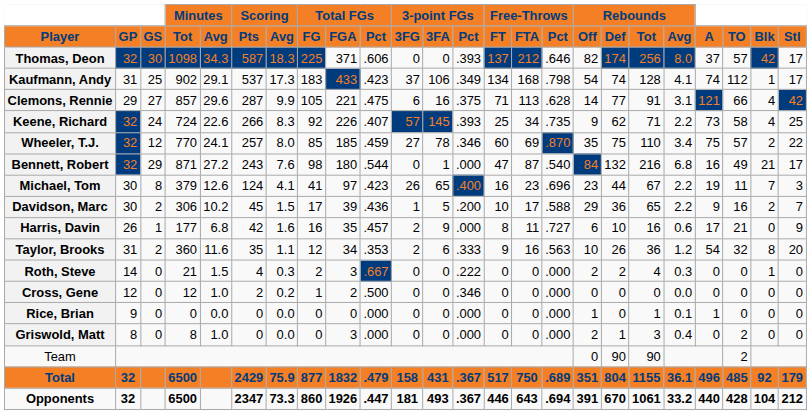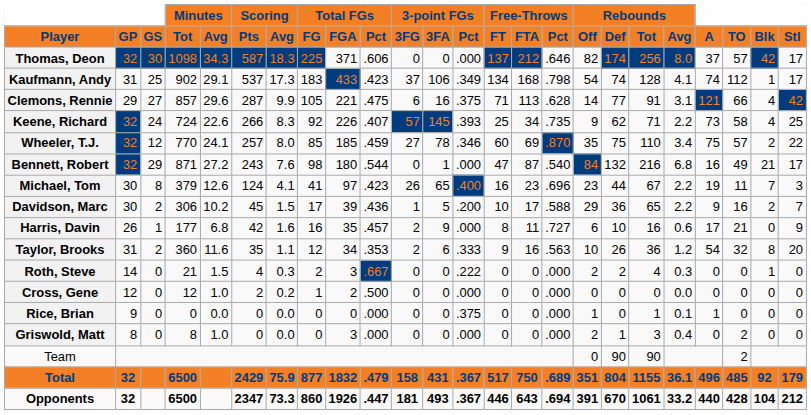 <table class="wikitable sortable" border="1" style="font-size: 80%;">
 <tr>
 <th colspan="3" style="border-top-style:hidden; border-left-style:hidden; background: white;"></th>
 <th colspan="2" style="background:#F47F24; color:#003C7D;">Minutes</th>
 <th colspan="2" style="background:#F47F24; color:#003C7D;">Scoring</th>
 <th colspan="3" style="background:#F47F24; color:#003C7D;">Total FGs</th>
 <th colspan="3" style="background:#F47F24; color:#003C7D;">3-point FGs</th>
 <th colspan="3" style="background:#F47F24; color:#003C7D;">Free-Throws</th>
 <th colspan="4" style="background:#F47F24; color:#003C7D;">Rebounds</th>
 <th colspan="4" style="border-top-style:hidden; border-right-style:hidden; background: white;"></th>
 </tr>
 <tr>
 <th scope="col" style="background:#F47F24; color:#003C7D;">Player</th>
 <th scope="col" style="background:#F47F24; color:#003C7D;">GP</th>
 <th scope="col" style="background:#F47F24; color:#003C7D;">GS</th>
 <th scope="col" style="background:#F47F24; color:#003C7D;">Tot</th>
 <th scope="col" style="background:#F47F24; color:#003C7D;">Avg</th>
 <th scope="col" style="background:#F47F24; color:#003C7D;">Pts</th>
 <th scope="col" style="background:#F47F24; color:#003C7D;">Avg</th>
 <th scope="col" style="background:#F47F24; color:#003C7D;">FG</th>
 <th scope="col" style="background:#F47F24; color:#003C7D;">FGA</th>
 <th scope="col" style="background:#F47F24; color:#003C7D;">Pct</th>
 <th scope="col" style="background:#F47F24; color:#003C7D;">3FG</th>
 <th scope="col" style="background:#F47F24; color:#003C7D;">3FA</th>
 <th scope="col" style="background:#F47F24; color:#003C7D;">Pct</th>
 <th scope="col" style="background:#F47F24; color:#003C7D;">FT</th>
 <th scope="col" style="background:#F47F24; color:#003C7D;">FTA</th>
 <th scope="col" style="background:#F47F24; color:#003C7D;">Pct</th>
 <th scope="col" style="background:#F47F24; color:#003C7D;">Off</th>
 <th scope="col" style="background:#F47F24; color:#003C7D;">Def</th>
 <th scope="col" style="background:#F47F24; color:#003C7D;">Tot</th>
 <th scope="col" style="background:#F47F24; color:#003C7D;">Avg</th>
 <th scope="col" style="background:#F47F24; color:#003C7D;">A</th>
 <th scope="col" style="background:#F47F24; color:#003C7D;">TO</th>
 <th scope="col" style="background:#F47F24; color:#003C7D;">Blk</th>
 <th scope="col" style="background:#F47F24; color:#003C7D;">Stl</th>
 </tr>
 <tr>
 <th style=white-space:nowrap>Thomas, Deon</th>
 <td align="right" style="background:#003C7D; color:#F47F24;">32</td>
 <td align="right" style="background:#003C7D; color:#F47F24;">30</td>
 <td align="right" style="background:#003C7D; color:#F47F24;">1098</td>
 <td align="right" style="background:#003C7D; color:#F47F24;">34.3</td>
 <td align="right" style="background:#003C7D; color:#F47F24;">587</td>
 <td align="right" style="background:#003C7D; color:#F47F24;">18.3</td>
 <td align="right" style="background:#003C7D; color:#F47F24;">225</td>
 <td align="right">371</td>
 <td align="right">.606</td>
 <td align="right">0</td>
 <td align="right">0</td>
-<td align="right">.393</td>
+<td align="right">.000</td>
 <td align="right" style="background:#003C7D; color:#F47F24;">137</td>
 <td align="right" style="background:#003C7D; color:#F47F24;">212</td>
 <td align="right">.646</td>
 <td align="right">82</td>
 <td align="right" style="background:#003C7D; color:#F47F24;">174</td>
 <td align="right" style="background:#003C7D; color:#F47F24;">256</td>
 <td align="right" style="background:#003C7D; color:#F47F24;">8.0</td>
 <td align="right">37</td>
 <td align="right">57</td>
 <td align="right" style="background:#003C7D; color:#F47F24;">42</td>
 <td align="right">17</td>
 </tr>
 <tr>
 <th style=white-space:nowrap>Kaufmann, Andy</th>
 <td align="right">31</td>
 <td align="right">25</td>
 <td align="right">902</td>
 <td align="right">29.1</td>
 <td align="right">537</td>
 <td align="right">17.3</td>
 <td align="right">183</td>
 <td align="right" style="background:#003C7D; color:#F47F24;">433</td>
 <td align="right">.423</td>
 <td align="right">37</td>
 <td align="right">106</td>
 <td align="right">.349</td>
 <td align="right">134</td>
 <td align="right">168</td>
 <td align="right">.798</td>
 <td align="right">54</td>
 <td align="right">74</td>
 <td align="right">128</td>
 <td align="right">4.1</td>
 <td align="right">74</td>
 <td align="right">112</td>
 <td align="right">1</td>
 <td align="right">17</td>
 </tr>
 <tr>
 <th style=white-space:nowrap>Clemons, Rennie</th>
 <td align="right">29</td>
 <td align="right">27</td>
 <td align="right">857</td>
 <td align="right">29.6</td>
 <td align="right">287</td>
 <td align="right">9.9</td>
 <td align="right">105</td>
 <td align="right">221</td>
 <td align="right">.475</td>
 <td align="right">6</td>
 <td align="right">16</td>
 <td align="right">.375</td>
 <td align="right">71</td>
 <td align="right">113</td>
 <td align="right">.628</td>
 <td align="right">14</td>
 <td align="right">77</td>
 <td align="right">91</td>
 <td align="right">3.1</td>
 <td align="right" style="background:#003C7D; color:#F47F24;">121</td>
 <td align="right">66</td>
 <td align="right">4</td>
 <td align="right" style="background:#003C7D; color:#F47F24;">42</td>
 </tr>
 <tr>
 <th style=white-space:nowrap>Keene, Richard</th>
 <td align="right" style="background:#003C7D; color:#F47F24;">32</td>
 <td align="right">24</td>
 <td align="right">724</td>
 <td align="right">22.6</td>
 <td align="right">266</td>
 <td align="right">8.3</td>
 <td align="right">92</td>
 <td align="right">226</td>
 <td align="right">.407</td>
 <td align="right" style="background:#003C7D; color:#F47F24;">57</td>
 <td align="right" style="background:#003C7D; color:#F47F24;">145</td>
 <td align="right">.393</td>
 <td align="right">25</td>
 <td align="right">34</td>
 <td align="right">.735</td>
 <td align="right">9</td>
 <td align="right">62</td>
 <td align="right">71</td>
 <td align="right">2.2</td>
 <td align="right">73</td>
 <td align="right">58</td>
 <td align="right">4</td>
 <td align="right">25</td>
 </tr>
 <tr>
 <th style=white-space:nowrap>Wheeler, T.J.</th>
 <td align="right" style="background:#003C7D; color:#F47F24;">32</td>
 <td align="right">12</td>
 <td align="right">770</td>
 <td align="right">24.1</td>
 <td align="right">257</td>
 <td align="right">8.0</td>
 <td align="right">85</td>
 <td align="right">185</td>
 <td align="right">.459</td>
 <td align="right">27</td>
 <td align="right">78</td>
 <td align="right">.346</td>
 <td align="right">60</td>
 <td align="right">69</td>
 <td align="right" style="background:#003C7D; color:#F47F24;">.870</td>
 <td align="right">35</td>
 <td align="right">75</td>
 <td align="right">110</td>
 <td align="right">3.4</td>
 <td align="right">75</td>
 <td align="right">57</td>
 <td align="right">2</td>
 <td align="right">22</td>
 </tr>
 <tr>
 <th style=white-space:nowrap>Bennett, Robert</th>
 <td align="right" style="background:#003C7D; color:#F47F24;">32</td>
 <td align="right">29</td>
 <td align="right">871</td>
 <td align="right">27.2</td>
 <td align="right">243</td>
 <td align="right">7.6</td>
 <td align="right">98</td>
 <td align="right">180</td>
 <td align="right">.544</td>
 <td align="right">0</td>
 <td align="right">1</td>
 <td align="right">.000</td>
 <td align="right">47</td>
 <td align="right">87</td>
 <td align="right">.540</td>
 <td align="right" style="background:#003C7D; color:#F47F24;">84</td>
 <td align="right">132</td>
 <td align="right">216</td>
 <td align="right">6.8</td>
 <td align="right">16</td>
 <td align="right">49</td>
 <td align="right">21</td>
 <td align="right">17</td>
 </tr>
 <tr>
 <th style=white-space:nowrap>Michael, Tom</th>
 <td align="right">30</td>
 <td align="right">8</td>
 <td align="right">379</td>
 <td align="right">12.6</td>
 <td align="right">124</td>
 <td align="right">4.1</td>
 <td align="right">41</td>
 <td align="right">97</td>
 <td align="right">.423</td>
 <td align="right">26</td>
 <td align="right">65</td>
 <td align="right" style="background:#003C7D; color:#F47F24;">.400</td>
 <td align="right">16</td>
 <td align="right">23</td>
 <td align="right">.696</td>
 <td align="right">23</td>
 <td align="right">44</td>
 <td align="right">67</td>
 <td align="right">2.2</td>
 <td align="right">19</td>
 <td align="right">11</td>
 <td align="right">7</td>
 <td align="right">3</td>
 </tr>
 <tr>
 <th style=white-space:nowrap>Davidson, Marc</th>
 <td align="right">30</td>
 <td align="right">2</td>
 <td align="right">306</td>
 <td align="right">10.2</td>
 <td align="right">45</td>
 <td align="right">1.5</td>
 <td align="right">17</td>
 <td align="right">39</td>
 <td align="right">.436</td>
 <td align="right">1</td>
 <td align="right">5</td>
 <td align="right">.200</td>
 <td align="right">10</td>
 <td align="right">17</td>
 <td align="right">.588</td>
 <td align="right">29</td>
 <td align="right">36</td>
 <td align="right">65</td>
 <td align="right">2.2</td>
 <td align="right">9</td>
 <td align="right">16</td>
 <td align="right">2</td>
 <td align="right">7</td>
 </tr>
 <tr>
 <th style=white-space:nowrap>Harris, Davin</th>
 <td align="right">26</td>
 <td align="right">1</td>
 <td align="right">177</td>
 <td align="right">6.8</td>
 <td align="right">42</td>
 <td align="right">1.6</td>
 <td align="right">16</td>
 <td align="right">35</td>
 <td align="right">.457</td>
 <td align="right">2</td>
 <td align="right">9</td>
 <td align="right">.000</td>
 <td align="right">8</td>
 <td align="right">11</td>
 <td align="right">.727</td>
 <td align="right">6</td>
 <td align="right">10</td>
 <td align="right">16</td>
 <td align="right">0.6</td>
 <td align="right">17</td>
 <td align="right">21</td>
 <td align="right">0</td>
 <td align="right">9</td>
 </tr>
 <tr>
 <th style=white-space:nowrap>Taylor, Brooks</th>
 <td align="right">31</td>
 <td align="right">2</td>
 <td align="right">360</td>
 <td align="right">11.6</td>
 <td align="right">35</td>
 <td align="right">1.1</td>
 <td align="right">12</td>
 <td align="right">34</td>
 <td align="right">.353</td>
 <td align="right">2</td>
 <td align="right">6</td>
 <td align="right">.333</td>
 <td align="right">9</td>
 <td align="right">16</td>
 <td align="right">.563</td>
 <td align="right">10</td>
 <td align="right">26</td>
 <td align="right">36</td>
 <td align="right">1.2</td>
 <td align="right">54</td>
 <td align="right">32</td>
 <td align="right">8</td>
 <td align="right">20</td>
 </tr>
 <tr>
 <th style=white-space:nowrap>Roth, Steve</th>
 <td align="right">14</td>
 <td align="right">0</td>
 <td align="right">21</td>
 <td align="right">1.5</td>
 <td align="right">4</td>
 <td align="right">0.3</td>
 <td align="right">2</td>
 <td align="right">3</td>
 <td align="right" style="background:#003C7D; color:#F47F24;">.667</td>
 <td align="right">0</td>
 <td align="right">0</td>
 <td align="right">.222</td>
 <td align="right">0</td>
 <td align="right">0</td>
 <td align="right">.000</td>
 <td align="right">2</td>
 <td align="right">2</td>
 <td align="right">4</td>
 <td align="right">0.3</td>
 <td align="right">0</td>
 <td align="right">0</td>
 <td align="right">1</td>
 <td align="right">0</td>
 </tr>
 <tr>
 <th style=white-space:nowrap>Cross, Gene</th>
 <td align="right">12</td>
 <td align="right">0</td>
 <td align="right">12</td>
 <td align="right">1.0</td>
 <td align="right">2</td>
 <td align="right">0.2</td>
 <td align="right">1</td>
 <td align="right">2</td>
 <td align="right">.500</td>
 <td align="right">0</td>
 <td align="right">0</td>
-<td align="right">.346</td>
+<td align="right">.000</td>
 <td align="right">0</td>
 <td align="right">0</td>
 <td align="right">.000</td>
 <td align="right">0</td>
 <td align="right">0</td>
 <td align="right">0</td>
 <td align="right">0.0</td>
 <td align="right">0</td>
 <td align="right">0</td>
 <td align="right">0</td>
 <td align="right">0</td>
 </tr>
 <tr>
 <th style=white-space:nowrap>Rice, Brian</th>
 <td align="right">9</td>
 <td align="right">0</td>
 <td align="right">0</td>
 <td align="right">0.0</td>
 <td align="right">0</td>
 <td align="right">0.0</td>
 <td align="right">0</td>
 <td align="right">0</td>
 <td align="right">.000</td>
 <td align="right">0</td>
 <td align="right">0</td>
-<td align="right">.000</td>
+<td align="right">.375</td>
 <td align="right">0</td>
 <td align="right">0</td>
 <td align="right">.000</td>
 <td align="right">1</td>
 <td align="right">0</td>
 <td align="right">1</td>
 <td align="right">0.1</td>
 <td align="right">1</td>
 <td align="right">0</td>
 <td align="right">0</td>
 <td align="right">0</td>
 </tr>
 <tr>
 <th style=white-space:nowrap>Griswold, Matt</th>
 <td align="right">8</td>
 <td align="right">0</td>
 <td align="right">8</td>
 <td align="right">1.0</td>
 <td align="right">0</td>
 <td align="right">0.0</td>
 <td align="right">0</td>
 <td align="right">3</td>
 <td align="right">.000</td>
 <td align="right">0</td>
 <td align="right">0</td>
 <td align="right">.000</td>
 <td align="right">0</td>
 <td align="right">0</td>
 <td align="right">.000</td>
 <td align="right">2</td>
 <td align="right">1</td>
 <td align="right">3</td>
 <td align="right">0.4</td>
 <td align="right">0</td>
 <td align="right">2</td>
 <td align="right">0</td>
 <td align="right">0</td>
 </tr>
 <tr class="sortbottom">
 <td align="center">Team</td>
 <td align="right" style="border-right-style:hidden"></td>
 <td align="right" style="border-right-style:hidden"></td>
 <td align="right" style="border-right-style:hidden"></td>
 <td align="right" style="border-right-style:hidden"></td>
 <td align="right" style="border-right-style:hidden"></td>
 <td align="right" style="border-right-style:hidden"></td>
 <td align="right" style="border-right-style:hidden"></td>
 <td align="right" style="border-right-style:hidden"></td>
 <td align="right" style="border-right-style:hidden"></td>
 <td align="right" style="border-right-style:hidden"></td>
 <td align="right" style="border-right-style:hidden"></td>
 <td align="right" style="border-right-style:hidden"></td>
 <td align="right" style="border-right-style:hidden"></td>
 <td align="right" style="border-right-style:hidden"></td>
 <td align="right"></td>
 <td align="right">0</td>
 <td align="right">90</td>
 <td align="right">90</td>
 <td align="right" style="border-right-style:hidden"></td>
 <td align="right"></td>
 <td align="right">2</td>
 <td align="right" style="border-right-style:hidden"></td>
 <td align="right"></td>
 </tr>
 <tr class="sortbottom">
 <td align="center" style="background:#F47F24; color:#003C7D;"><strong>	Total	</strong></td>
 <td align="center" style="background:#F47F24; color:#003C7D;"><strong>	32	</strong></td>
 <td align="center" style="background:#F47F24; color:#003C7D;"><strong>		</strong></td>
 <td align="center" style="background:#F47F24; color:#003C7D;"><strong>	6500	</strong></td>
 <td align="center" style="background:#F47F24; color:#003C7D;"><strong>		</strong></td>
 <td align="center" style="background:#F47F24; color:#003C7D;"><strong>	2429	</strong></td>
 <td align="center" style="background:#F47F24; color:#003C7D;"><strong>	75.9	</strong></td>
 <td align="center" style="background:#F47F24; color:#003C7D;"><strong>	877	</strong></td>
 <td align="center" style="background:#F47F24; color:#003C7D;"><strong>	1832	</strong></td>
 <td align="center" style="background:#F47F24; color:#003C7D;"><strong>	.479	</strong></td>
 <td align="center" style="background:#F47F24; color:#003C7D;"><strong>	158	</strong></td>
 <td align="center" style="background:#F47F24; color:#003C7D;"><strong>	431	</strong></td>
 <td align="center" style="background:#F47F24; color:#003C7D;"><strong>	.367	</strong></td>
 <td align="center" style="background:#F47F24; color:#003C7D;"><strong>	517	</strong></td>
 <td align="center" style="background:#F47F24; color:#003C7D;"><strong>	750	</strong></td>
 <td align="center" style="background:#F47F24; color:#003C7D;"><strong>	.689	</strong></td>
 <td align="center" style="background:#F47F24; color:#003C7D;"><strong>	351	</strong></td>
 <td align="center" style="background:#F47F24; color:#003C7D;"><strong>	804	</strong></td>
 <td align="center" style="background:#F47F24; color:#003C7D;"><strong>	1155	</strong></td>
 <td align="center" style="background:#F47F24; color:#003C7D;"><strong>	36.1	</strong></td>
 <td align="center" style="background:#F47F24; color:#003C7D;"><strong>	496	</strong></td>
 <td align="center" style="background:#F47F24; color:#003C7D;"><strong>	485	</strong></td>
 <td align="center" style="background:#F47F24; color:#003C7D;"><strong>	92	</strong></td>
 <td align="center" style="background:#F47F24; color:#003C7D;"><strong>	179	</strong></td>
 </tr>
 <tr class="sortbottom">
 <td align="center"><strong>	Opponents	</strong></td>
 <td align="center"><strong>	32	</strong></td>
 <td align="center"><strong>		</strong></td>
 <td align="center"><strong>	6500	</strong></td>
 <td align="center"><strong>		</strong></td>
 <td align="center"><strong>	2347	</strong></td>
 <td align="center"><strong>	73.3	</strong></td>
 <td align="center"><strong>	860	</strong></td>
 <td align="center"><strong>	1926	</strong></td>
 <td align="center"><strong>	.447	</strong></td>
 <td align="center"><strong>	181	</strong></td>
 <td align="center"><strong>	493	</strong></td>
 <td align="center"><strong>	.367	</strong></td>
 <td align="center"><strong>	446	</strong></td>
 <td align="center"><strong>	643	</strong></td>
 <td align="center"><strong>	.694	</strong></td>
 <td align="center"><strong>	391	</strong></td>
 <td align="center"><strong>	670	</strong></td>
 <td align="center"><strong>	1061	</strong></td>
 <td align="center"><strong>	33.2	</strong></td>
 <td align="center"><strong>	440	</strong></td>
 <td align="center"><strong>	428	</strong></td>
 <td align="center"><strong>	104	</strong></td>
 <td align="center"><strong>	212	</strong></td>
 </tr>
 </table>
